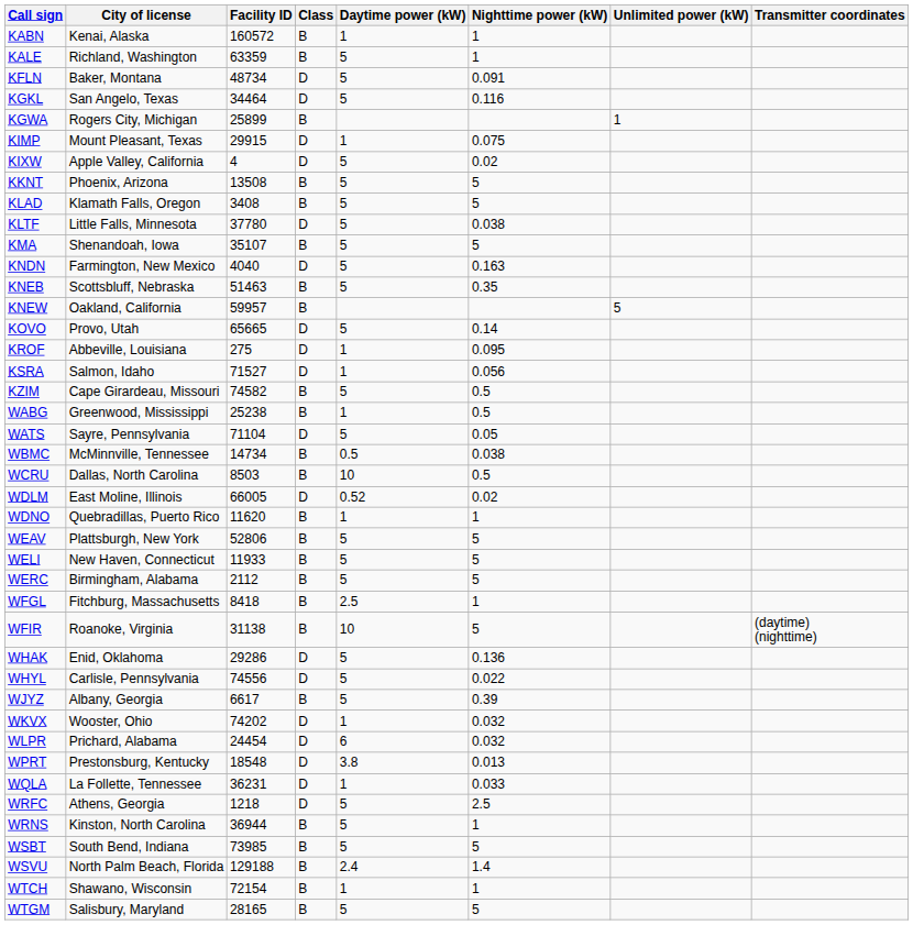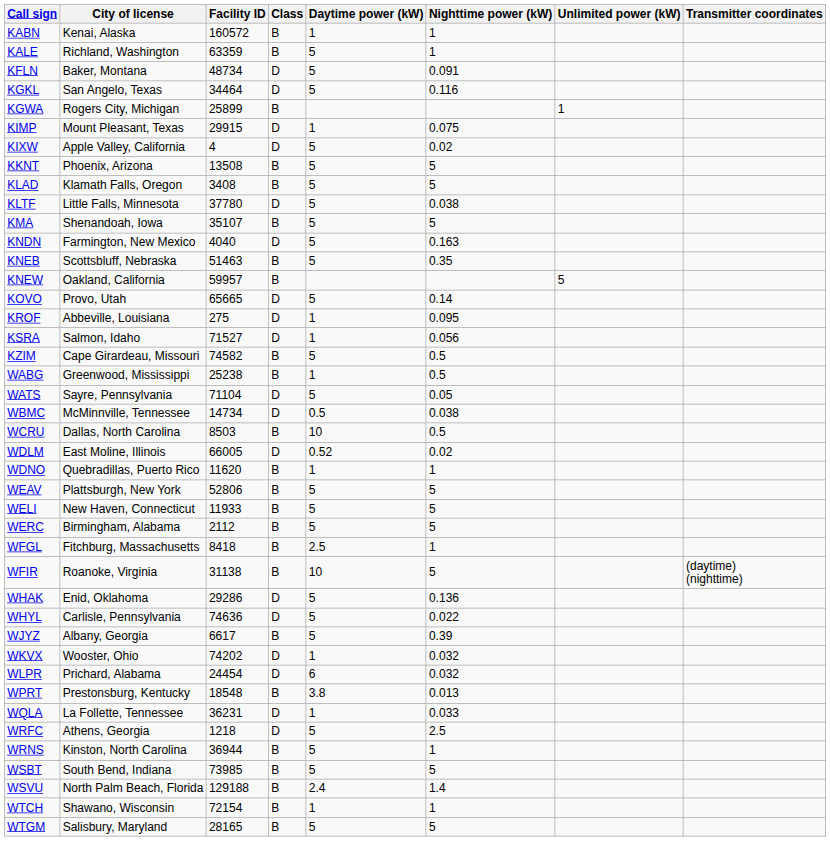 <table class="wikitable sortable">
 <tr>
 <th><a href='#'>Call sign</a></th>
 <th>City of license</th>
 <th>Facility ID</th>
 <th>Class</th>
 <th>Daytime power (kW)</th>
 <th>Nighttime power (kW)</th>
 <th>Unlimited power (kW)</th>
 <th>Transmitter coordinates</th>
 </tr>
 <tr>
 <td><a href='#'>KABN</a></td>
 <td>Kenai, Alaska</td>
 <td>160572</td>
 <td>B</td>
 <td>1</td>
 <td>1</td>
 <td></td>
 <td></td>
 </tr>
 <tr>
 <td><a href='#'>KALE</a></td>
 <td>Richland, Washington</td>
 <td>63359</td>
 <td>B</td>
 <td>5</td>
 <td>1</td>
 <td></td>
 <td></td>
 </tr>
 <tr>
 <td><a href='#'>KFLN</a></td>
 <td>Baker, Montana</td>
 <td>48734</td>
 <td>D</td>
 <td>5</td>
 <td>0.091</td>
 <td></td>
 <td></td>
 </tr>
 <tr>
 <td><a href='#'>KGKL</a></td>
 <td>San Angelo, Texas</td>
 <td>34464</td>
 <td>D</td>
 <td>5</td>
 <td>0.116</td>
 <td></td>
 <td></td>
 </tr>
 <tr>
 <td><a href='#'>KGWA</a></td>
 <td>Rogers City, Michigan</td>
 <td>25899</td>
 <td>B</td>
 <td></td>
 <td></td>
 <td>1</td>
 <td></td>
 </tr>
 <tr>
 <td><a href='#'>KIMP</a></td>
 <td>Mount Pleasant, Texas</td>
 <td>29915</td>
 <td>D</td>
 <td>1</td>
 <td>0.075</td>
 <td></td>
 <td></td>
 </tr>
 <tr>
 <td><a href='#'>KIXW</a></td>
 <td>Apple Valley, California</td>
 <td>4</td>
 <td>D</td>
 <td>5</td>
 <td>0.02</td>
 <td></td>
 <td></td>
 </tr>
 <tr>
 <td><a href='#'>KKNT</a></td>
 <td>Phoenix, Arizona</td>
 <td>13508</td>
 <td>B</td>
 <td>5</td>
 <td>5</td>
 <td></td>
 <td></td>
 </tr>
 <tr>
 <td><a href='#'>KLAD</a></td>
 <td>Klamath Falls, Oregon</td>
 <td>3408</td>
 <td>B</td>
 <td>5</td>
 <td>5</td>
 <td></td>
 <td></td>
 </tr>
 <tr>
 <td><a href='#'>KLTF</a></td>
 <td>Little Falls, Minnesota</td>
 <td>37780</td>
 <td>D</td>
 <td>5</td>
 <td>0.038</td>
 <td></td>
 <td></td>
 </tr>
 <tr>
 <td><a href='#'>KMA</a></td>
 <td>Shenandoah, Iowa</td>
 <td>35107</td>
 <td>B</td>
 <td>5</td>
 <td>5</td>
 <td></td>
 <td></td>
 </tr>
 <tr>
 <td><a href='#'>KNDN</a></td>
 <td>Farmington, New Mexico</td>
 <td>4040</td>
 <td>D</td>
 <td>5</td>
 <td>0.163</td>
 <td></td>
 <td></td>
 </tr>
 <tr>
 <td><a href='#'>KNEB</a></td>
 <td>Scottsbluff, Nebraska</td>
 <td>51463</td>
 <td>B</td>
 <td>5</td>
 <td>0.35</td>
 <td></td>
 <td></td>
 </tr>
 <tr>
 <td><a href='#'>KNEW</a></td>
 <td>Oakland, California</td>
 <td>59957</td>
 <td>B</td>
 <td></td>
 <td></td>
 <td>5</td>
 <td></td>
 </tr>
 <tr>
 <td><a href='#'>KOVO</a></td>
 <td>Provo, Utah</td>
 <td>65665</td>
 <td>D</td>
 <td>5</td>
 <td>0.14</td>
 <td></td>
 <td></td>
 </tr>
 <tr>
 <td><a href='#'>KROF</a></td>
 <td>Abbeville, Louisiana</td>
 <td>275</td>
 <td>D</td>
 <td>1</td>
 <td>0.095</td>
 <td></td>
 <td></td>
 </tr>
 <tr>
 <td><a href='#'>KSRA</a></td>
 <td>Salmon, Idaho</td>
 <td>71527</td>
 <td>D</td>
 <td>1</td>
 <td>0.056</td>
 <td></td>
 <td></td>
 </tr>
 <tr>
 <td><a href='#'>KZIM</a></td>
 <td>Cape Girardeau, Missouri</td>
 <td>74582</td>
 <td>B</td>
 <td>5</td>
 <td>0.5</td>
 <td></td>
 <td></td>
 </tr>
 <tr>
 <td><a href='#'>WABG</a></td>
 <td>Greenwood, Mississippi</td>
 <td>25238</td>
 <td>B</td>
 <td>1</td>
 <td>0.5</td>
 <td></td>
 <td></td>
 </tr>
 <tr>
 <td><a href='#'>WATS</a></td>
 <td>Sayre, Pennsylvania</td>
 <td>71104</td>
 <td>D</td>
 <td>5</td>
 <td>0.05</td>
 <td></td>
 <td></td>
 </tr>
 <tr>
 <td><a href='#'>WBMC</a></td>
 <td>McMinnville, Tennessee</td>
 <td>14734</td>
-<td>B</td>
+<td>D</td>
 <td>0.5</td>
 <td>0.038</td>
 <td></td>
 <td></td>
 </tr>
 <tr>
 <td><a href='#'>WCRU</a></td>
 <td>Dallas, North Carolina</td>
 <td>8503</td>
 <td>B</td>
 <td>10</td>
 <td>0.5</td>
 <td></td>
 <td></td>
 </tr>
 <tr>
 <td><a href='#'>WDLM</a></td>
 <td>East Moline, Illinois</td>
 <td>66005</td>
 <td>D</td>
 <td>0.52</td>
 <td>0.02</td>
 <td></td>
 <td></td>
 </tr>
 <tr>
 <td><a href='#'>WDNO</a></td>
 <td>Quebradillas, Puerto Rico</td>
 <td>11620</td>
 <td>B</td>
 <td>1</td>
 <td>1</td>
 <td></td>
 <td></td>
 </tr>
 <tr>
 <td><a href='#'>WEAV</a></td>
 <td>Plattsburgh, New York</td>
 <td>52806</td>
 <td>B</td>
 <td>5</td>
 <td>5</td>
 <td></td>
 <td></td>
 </tr>
 <tr>
 <td><a href='#'>WELI</a></td>
 <td>New Haven, Connecticut</td>
 <td>11933</td>
 <td>B</td>
 <td>5</td>
 <td>5</td>
 <td></td>
 <td></td>
 </tr>
 <tr>
 <td><a href='#'>WERC</a></td>
 <td>Birmingham, Alabama</td>
 <td>2112</td>
 <td>B</td>
 <td>5</td>
 <td>5</td>
 <td></td>
 <td></td>
 </tr>
 <tr>
 <td><a href='#'>WFGL</a></td>
 <td>Fitchburg, Massachusetts</td>
 <td>8418</td>
 <td>B</td>
 <td>2.5</td>
 <td>1</td>
 <td></td>
 <td></td>
 </tr>
 <tr>
 <td><a href='#'>WFIR</a></td>
 <td>Roanoke, Virginia</td>
 <td>31138</td>
 <td>B</td>
 <td>10</td>
 <td>5</td>
 <td></td>
 <td> (daytime)<br> (nighttime)</td>
 </tr>
 <tr>
 <td><a href='#'>WHAK</a></td>
 <td>Enid, Oklahoma</td>
 <td>29286</td>
 <td>D</td>
 <td>5</td>
 <td>0.136</td>
 <td></td>
 <td></td>
 </tr>
 <tr>
 <td><a href='#'>WHYL</a></td>
 <td>Carlisle, Pennsylvania</td>
-<td>74556</td>
+<td>74636</td>
 <td>D</td>
 <td>5</td>
 <td>0.022</td>
 <td></td>
 <td></td>
 </tr>
 <tr>
 <td><a href='#'>WJYZ</a></td>
 <td>Albany, Georgia</td>
 <td>6617</td>
 <td>B</td>
 <td>5</td>
 <td>0.39</td>
 <td></td>
 <td></td>
 </tr>
 <tr>
 <td><a href='#'>WKVX</a></td>
 <td>Wooster, Ohio</td>
 <td>74202</td>
 <td>D</td>
 <td>1</td>
 <td>0.032</td>
 <td></td>
 <td></td>
 </tr>
 <tr>
 <td><a href='#'>WLPR</a></td>
 <td>Prichard, Alabama</td>
 <td>24454</td>
 <td>D</td>
 <td>6</td>
 <td>0.032</td>
 <td></td>
 <td></td>
 </tr>
 <tr>
 <td><a href='#'>WPRT</a></td>
 <td>Prestonsburg, Kentucky</td>
 <td>18548</td>
-<td>D</td>
+<td>B</td>
 <td>3.8</td>
 <td>0.013</td>
 <td></td>
 <td></td>
 </tr>
 <tr>
 <td><a href='#'>WQLA</a></td>
 <td>La Follette, Tennessee</td>
 <td>36231</td>
 <td>D</td>
 <td>1</td>
 <td>0.033</td>
 <td></td>
 <td></td>
 </tr>
 <tr>
 <td><a href='#'>WRFC</a></td>
 <td>Athens, Georgia</td>
 <td>1218</td>
 <td>D</td>
 <td>5</td>
 <td>2.5</td>
 <td></td>
 <td></td>
 </tr>
 <tr>
 <td><a href='#'>WRNS</a></td>
 <td>Kinston, North Carolina</td>
 <td>36944</td>
 <td>B</td>
 <td>5</td>
 <td>1</td>
 <td></td>
 <td></td>
 </tr>
 <tr>
 <td><a href='#'>WSBT</a></td>
 <td>South Bend, Indiana</td>
 <td>73985</td>
 <td>B</td>
 <td>5</td>
 <td>5</td>
 <td></td>
 <td></td>
 </tr>
 <tr>
 <td><a href='#'>WSVU</a></td>
 <td>North Palm Beach, Florida</td>
 <td>129188</td>
 <td>B</td>
 <td>2.4</td>
 <td>1.4</td>
 <td></td>
 <td></td>
 </tr>
 <tr>
 <td><a href='#'>WTCH</a></td>
 <td>Shawano, Wisconsin</td>
 <td>72154</td>
 <td>B</td>
 <td>1</td>
 <td>1</td>
 <td></td>
 <td></td>
 </tr>
 <tr>
 <td><a href='#'>WTGM</a></td>
 <td>Salisbury, Maryland</td>
 <td>28165</td>
 <td>B</td>
 <td>5</td>
 <td>5</td>
 <td></td>
 <td></td>
 </tr>
 </table>
